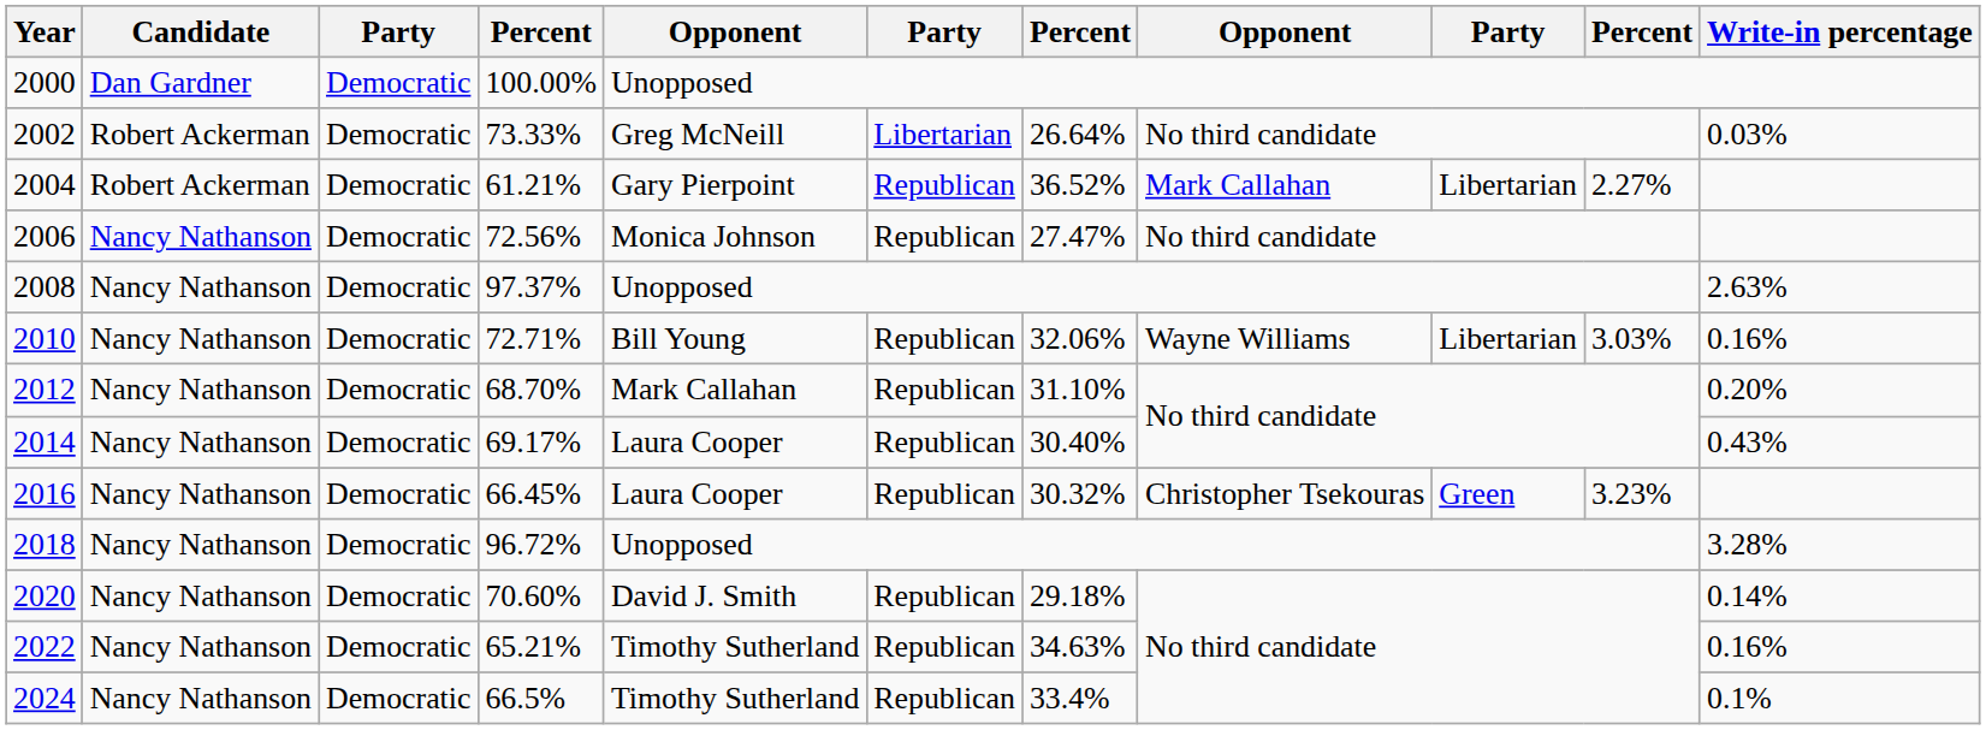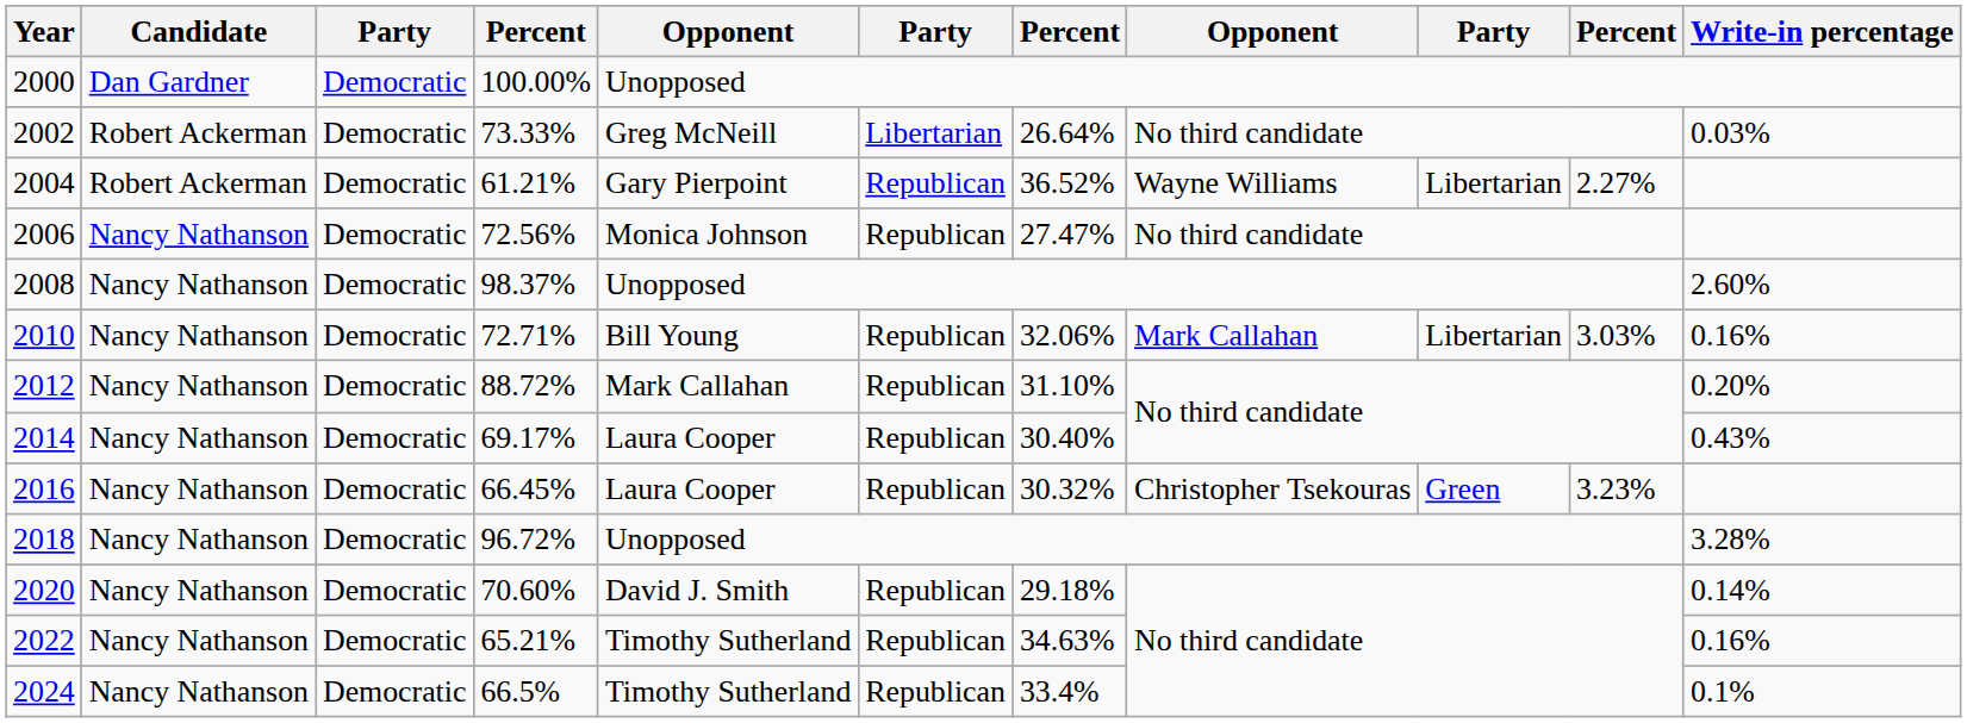 <table class="wikitable sortable" style="margin:0.5em auto; font-size:95%;">
 <tr>
 <th>Year</th>
 <th>Candidate</th>
 <th>Party</th>
 <th>Percent</th>
 <th>Opponent</th>
 <th>Party</th>
 <th>Percent</th>
 <th>Opponent</th>
 <th>Party</th>
 <th>Percent</th>
 <th><a href='#'>Write-in</a> percentage</th>
 </tr>
 <tr>
 <td>2000</td>
 <td><a href='#'>Dan Gardner</a></td>
 <td><a href='#'>Democratic</a></td>
 <td>100.00%</td>
 <td colspan="7">Unopposed</td>
 </tr>
 <tr>
 <td>2002</td>
 <td>Robert Ackerman</td>
 <td>Democratic</td>
 <td>73.33%</td>
 <td>Greg McNeill</td>
 <td><a href='#'>Libertarian</a></td>
 <td>26.64%</td>
 <td colspan="3">No third candidate</td>
 <td>0.03%</td>
 </tr>
 <tr>
 <td>2004</td>
 <td>Robert Ackerman</td>
 <td>Democratic</td>
 <td>61.21%</td>
 <td>Gary Pierpoint</td>
 <td><a href='#'>Republican</a></td>
 <td>36.52%</td>
-<td><a href='#'>Mark Callahan</a></td>
+<td>Wayne Williams</td>
 <td>Libertarian</td>
 <td>2.27%</td>
 <td></td>
 </tr>
 <tr>
 <td>2006</td>
 <td><a href='#'>Nancy Nathanson</a></td>
 <td>Democratic</td>
 <td>72.56%</td>
 <td>Monica Johnson</td>
 <td>Republican</td>
 <td>27.47%</td>
 <td colspan="3">No third candidate</td>
 <td></td>
 </tr>
 <tr>
 <td>2008</td>
 <td>Nancy Nathanson</td>
 <td>Democratic</td>
-<td>97.37%</td>
+<td>98.37%</td>
 <td colspan="6">Unopposed</td>
-<td>2.63%</td>
+<td>2.60%</td>
 </tr>
 <tr>
 <td><a href='#'>2010</a></td>
 <td>Nancy Nathanson</td>
 <td>Democratic</td>
 <td>72.71%</td>
 <td>Bill Young</td>
 <td>Republican</td>
 <td>32.06%</td>
-<td>Wayne Williams</td>
+<td><a href='#'>Mark Callahan</a></td>
 <td>Libertarian</td>
 <td>3.03%</td>
 <td>0.16%</td>
 </tr>
 <tr>
 <td><a href='#'>2012</a></td>
 <td>Nancy Nathanson</td>
 <td>Democratic</td>
-<td>68.70%</td>
+<td>88.72%</td>
 <td>Mark Callahan</td>
 <td>Republican</td>
 <td>31.10%</td>
 <td colspan="3" rowspan="2">No third candidate</td>
 <td>0.20%</td>
 </tr>
 <tr>
 <td><a href='#'>2014</a></td>
 <td>Nancy Nathanson</td>
 <td>Democratic</td>
 <td>69.17%</td>
 <td>Laura Cooper</td>
 <td>Republican</td>
 <td>30.40%</td>
 <td>0.43%</td>
 </tr>
 <tr>
 <td><a href='#'>2016</a></td>
 <td>Nancy Nathanson</td>
 <td>Democratic</td>
 <td>66.45%</td>
 <td>Laura Cooper</td>
 <td>Republican</td>
 <td>30.32%</td>
 <td>Christopher Tsekouras</td>
 <td><a href='#'>Green</a></td>
 <td>3.23%</td>
 <td></td>
 </tr>
 <tr>
 <td><a href='#'>2018</a></td>
 <td>Nancy Nathanson</td>
 <td>Democratic</td>
 <td>96.72%</td>
 <td colspan="6">Unopposed</td>
 <td>3.28%</td>
 </tr>
 <tr>
 <td><a href='#'>2020</a></td>
 <td>Nancy Nathanson</td>
 <td>Democratic</td>
 <td>70.60%</td>
 <td>David J. Smith</td>
 <td>Republican</td>
 <td>29.18%</td>
 <td colspan="3" rowspan="3">No third candidate</td>
 <td>0.14%</td>
 </tr>
 <tr>
 <td><a href='#'>2022</a></td>
 <td>Nancy Nathanson</td>
 <td>Democratic</td>
 <td>65.21%</td>
 <td>Timothy Sutherland</td>
 <td>Republican</td>
 <td>34.63%</td>
 <td>0.16%</td>
 </tr>
 <tr>
 <td><a href='#'>2024</a></td>
 <td>Nancy Nathanson</td>
 <td>Democratic</td>
 <td>66.5%</td>
 <td>Timothy Sutherland</td>
 <td>Republican</td>
 <td>33.4%</td>
 <td>0.1%</td>
 </tr>
 </table>
